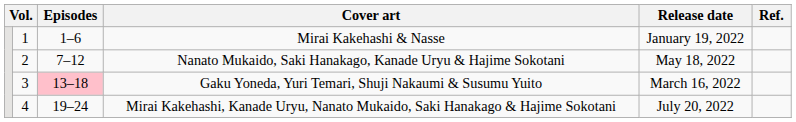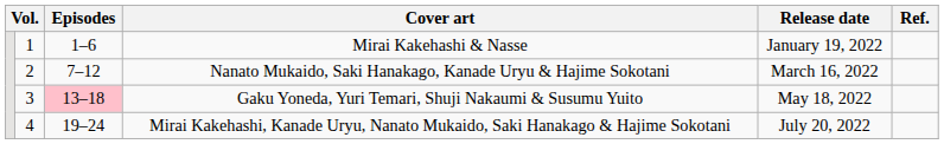 <table class="wikitable" style="text-align: center; width: 70%;">
 <tr>
 <th colspan="2">Vol.</th>
 <th>Episodes</th>
 <th>Cover art</th>
 <th>Release date</th>
 <th width="5%">Ref.</th>
 </tr>
 <tr>
 <td rowspan="4" width="1%" style="background: #E5E4E2;"></td>
 <td>1</td>
 <td>1–6</td>
 <td>Mirai Kakehashi & Nasse</td>
 <td>January 19, 2022</td>
 <td></td>
 </tr>
 <tr>
 <td>2</td>
 <td>7–12</td>
 <td>Nanato Mukaido, Saki Hanakago, Kanade Uryu & Hajime Sokotani</td>
-<td>May 18, 2022</td>
+<td>March 16, 2022</td>
 <td></td>
 </tr>
 <tr>
 <td>3</td>
 <td style="background: pink;">13–18</td>
 <td>Gaku Yoneda, Yuri Temari, Shuji Nakaumi & Susumu Yuito</td>
-<td>March 16, 2022</td>
+<td>May 18, 2022</td>
 <td></td>
 </tr>
 <tr>
 <td>4</td>
 <td>19–24</td>
 <td>Mirai Kakehashi, Kanade Uryu, Nanato Mukaido, Saki Hanakago & Hajime Sokotani</td>
 <td>July 20, 2022</td>
 <td></td>
 </tr>
 </table>
